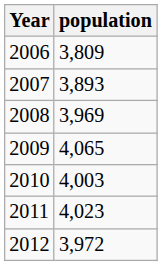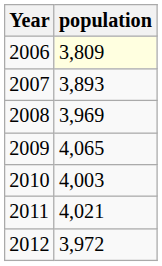 <table class="wikitable">
 <tr>
 <th>Year</th>
 <th>population </th>
 </tr>
 <tr>
 <td>2006</td>
-<td>3,809</td>
+<td style="background: lightyellow;">3,809</td>
 </tr>
 <tr>
 <td>2007</td>
 <td>3,893</td>
 </tr>
 <tr>
 <td>2008</td>
 <td>3,969</td>
 </tr>
 <tr>
 <td>2009</td>
 <td>4,065</td>
 </tr>
 <tr>
 <td>2010</td>
 <td>4,003</td>
 </tr>
 <tr>
 <td>2011</td>
-<td>4,023</td>
+<td>4,021</td>
 </tr>
 <tr>
 <td>2012</td>
 <td>3,972</td>
 </tr>
 </table>
